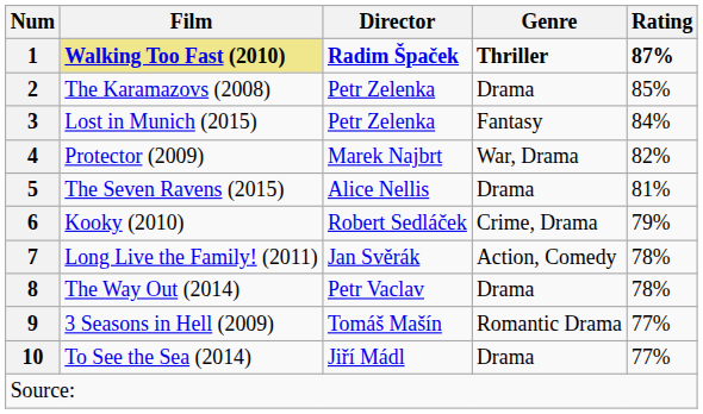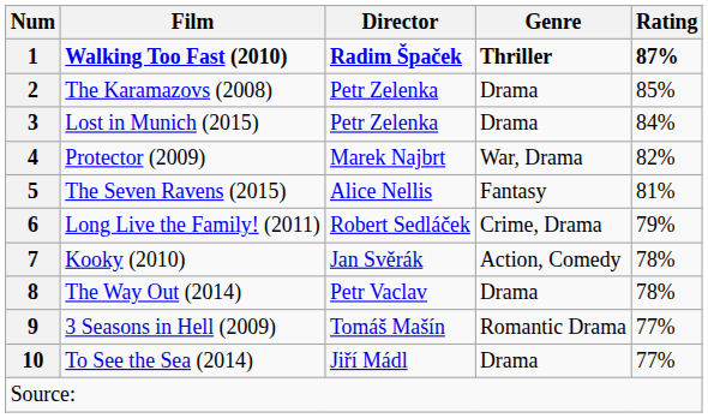 <table class="wikitable">
 <tr>
 <th>Num</th>
 <th>Film</th>
 <th>Director</th>
 <th>Genre</th>
 <th>Rating</th>
 </tr>
 <tr>
 <th><strong>1</strong></th>
-<td style="background: khaki;"><strong><a href='#'>Walking Too Fast</a> (2010)</strong></td>
+<td><strong><a href='#'>Walking Too Fast</a> (2010)</strong></td>
 <td><strong><a href='#'>Radim Špaček</a></strong></td>
 <td><strong>Thriller</strong></td>
 <td><strong>87%</strong></td>
 </tr>
 <tr>
 <th>2</th>
 <td><a href='#'>The Karamazovs</a> (2008)</td>
 <td><a href='#'>Petr Zelenka</a></td>
 <td>Drama</td>
 <td>85%</td>
 </tr>
 <tr>
 <th>3</th>
 <td><a href='#'>Lost in Munich</a> (2015)</td>
 <td><a href='#'>Petr Zelenka</a></td>
-<td>Fantasy</td>
+<td>Drama</td>
 <td>84%</td>
 </tr>
 <tr>
 <th>4</th>
 <td><a href='#'>Protector</a> (2009)</td>
 <td><a href='#'>Marek Najbrt</a></td>
 <td>War, Drama</td>
 <td>82%</td>
 </tr>
 <tr>
 <th>5</th>
 <td><a href='#'>The Seven Ravens</a> (2015)</td>
 <td><a href='#'>Alice Nellis</a></td>
-<td>Drama</td>
+<td>Fantasy</td>
 <td>81%</td>
 </tr>
 <tr>
 <th>6</th>
-<td><a href='#'>Kooky</a> (2010)</td>
+<td><a href='#'>Long Live the Family!</a> (2011)</td>
 <td><a href='#'>Robert Sedláček</a></td>
 <td>Crime, Drama</td>
 <td>79%</td>
 </tr>
 <tr>
 <th>7</th>
-<td><a href='#'>Long Live the Family!</a> (2011)</td>
+<td><a href='#'>Kooky</a> (2010)</td>
 <td><a href='#'>Jan Svěrák</a></td>
 <td>Action, Comedy</td>
 <td>78%</td>
 </tr>
 <tr>
 <th>8</th>
 <td><a href='#'>The Way Out</a> (2014)</td>
 <td><a href='#'>Petr Vaclav</a></td>
 <td>Drama</td>
 <td>78%</td>
 </tr>
 <tr>
 <th>9</th>
 <td><a href='#'>3 Seasons in Hell</a> (2009)</td>
 <td><a href='#'>Tomáš Mašín</a></td>
 <td>Romantic Drama</td>
 <td>77%</td>
 </tr>
 <tr>
 <th>10</th>
 <td><a href='#'>To See the Sea</a> (2014)</td>
 <td><a href='#'>Jiří Mádl</a></td>
 <td>Drama</td>
 <td>77%</td>
 </tr>
 <tr>
 <td colspan="5">Source:</td>
 </tr>
 </table>
